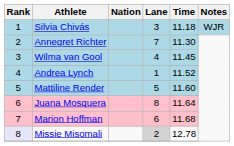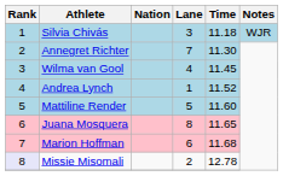 <table class="wikitable sortable" style="text-align:center">
 <tr>
 <th>Rank</th>
 <th>Athlete</th>
 <th>Nation</th>
 <th>Lane</th>
 <th>Time</th>
 <th>Notes</th>
 </tr>
 <tr bgcolor=lightblue>
 <td>1</td>
 <td align=left><a href='#'>Silvia Chivás</a></td>
 <td align=left></td>
 <td>3</td>
 <td>11.18</td>
 <td>WJR</td>
 </tr>
 <tr bgcolor=lightblue>
 <td>2</td>
 <td align=left><a href='#'>Annegret Richter</a></td>
 <td align=left></td>
 <td>7</td>
 <td>11.30</td>
 </tr>
 <tr bgcolor=lightblue>
 <td>3</td>
 <td align=left><a href='#'>Wilma van Gool</a></td>
 <td align=left></td>
 <td>4</td>
 <td>11.45</td>
 </tr>
 <tr bgcolor=lightblue>
 <td>4</td>
 <td align=left><a href='#'>Andrea Lynch</a></td>
 <td align=left></td>
 <td>1</td>
 <td>11.52</td>
 </tr>
 <tr bgcolor=lightblue>
 <td>5</td>
 <td align=left><a href='#'>Mattiline Render</a></td>
 <td align=left></td>
 <td>5</td>
 <td>11.60</td>
 </tr>
 <tr bgcolor=pink>
 <td>6</td>
 <td align=left><a href='#'>Juana Mosquera</a></td>
 <td align=left></td>
 <td>8</td>
-<td>11.64</td>
+<td>11.65</td>
 </tr>
 <tr bgcolor=pink>
 <td>7</td>
 <td align=left><a href='#'>Marion Hoffman</a></td>
 <td align=left></td>
 <td>6</td>
 <td>11.68</td>
 </tr>
 <tr>
 <td style="background: lavender;">8</td>
 <td align=left><a href='#'>Missie Misomali</a></td>
 <td align=left></td>
-<td style="background: lightgrey;">2</td>
+<td>2</td>
 <td>12.78</td>
 </tr>
 <tr>
 </tr>
 </table>
